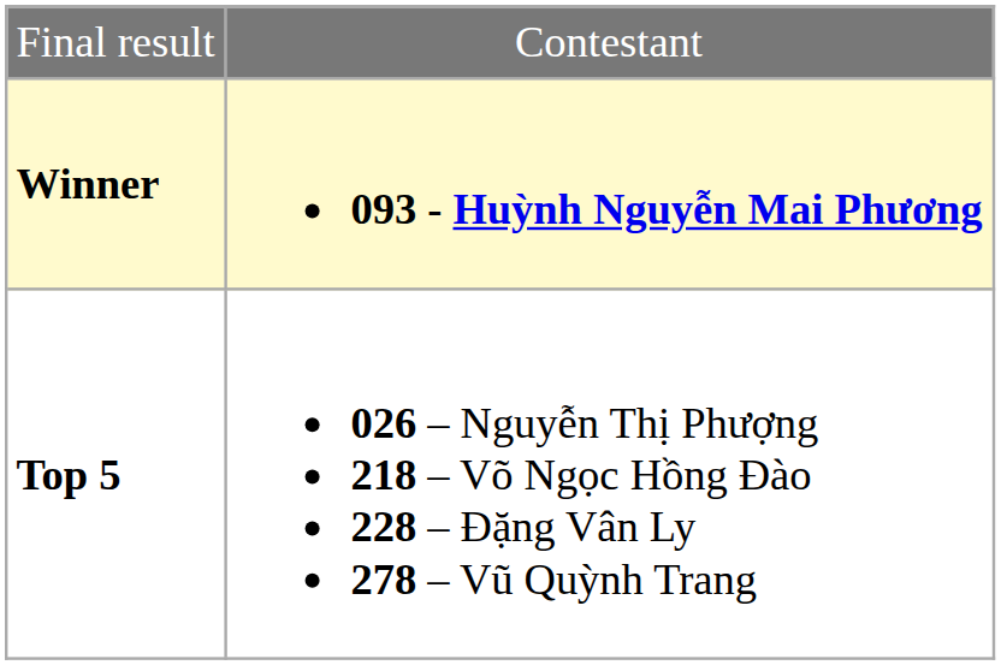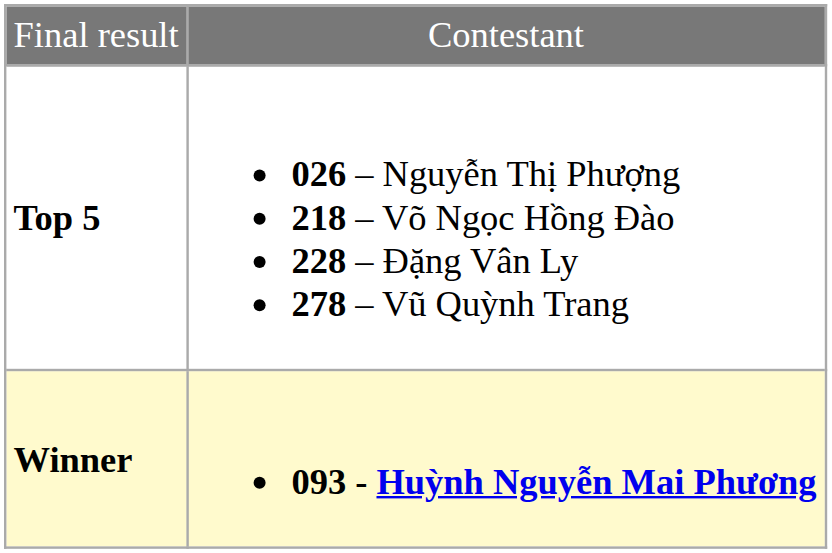 <table class="sortable" border="5" cellpadding="3" cellspacing="0" style="margin: 1em 1em 1em 0; background: #FFFFFF; border: 1px #aaa solid; border-collapse: collapse; font-size: 95%;">
 <tr bgcolor="#787878" style="color:#FFFFFF" align="center">
 <td>Final result</td>
 <td>Contestant</td>
 </tr>
+<tr>
+<td><strong>Top 5</strong></td>
+<td><br><ul><li><strong>026</strong> – Nguyễn Thị Phượng</li><li><strong>218</strong> – Võ Ngọc Hồng Đào</li><li><strong>228</strong> – Đặng Vân Ly</li><li><strong>278</strong> – Vũ Quỳnh Trang</li></ul></td>
+</tr>
 <tr style="background-color:#FFFACD; font-weight: bold">
 <td><strong>Winner</strong></td>
 <td><br><ul><li><strong>093</strong> - <a href='#'>Huỳnh Nguyễn Mai Phương</a></li></ul></td>
 </tr>
-<tr>
-<td><strong>Top 5</strong></td>
-<td><br><ul><li><strong>026</strong> – Nguyễn Thị Phượng</li><li><strong>218</strong> – Võ Ngọc Hồng Đào</li><li><strong>228</strong> – Đặng Vân Ly</li><li><strong>278</strong> – Vũ Quỳnh Trang</li></ul></td>
-</tr>
 </table>
